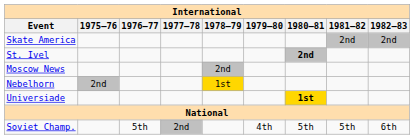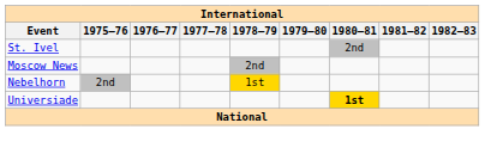 <table class="wikitable" style="text-align:center">
 <tr>
 <th style="background-color: #ffdead; " colspan=9 align=center><strong>International</strong></th>
 </tr>
 <tr>
 <th>Event</th>
 <th>1975–76</th>
 <th>1976–77</th>
 <th>1977–78</th>
 <th>1978–79</th>
 <th>1979–80</th>
 <th>1980–81</th>
 <th>1981–82</th>
 <th>1982–83</th>
 </tr>
 <tr>
-<td align=left><a href='#'>Skate America</a></td>
-<td></td>
+<td align=left><a href='#'>St. Ivel</a></td>
 <td></td>
 <td></td>
 <td></td>
 <td></td>
 <td></td>
 <td bgcolor=silver>2nd</td>
-<td bgcolor=silver>2nd</td>
-</tr>
-<tr>
-<td align=left><a href='#'>St. Ivel</a></td>
-<td></td>
-<td></td>
-<td></td>
-<td></td>
-<td></td>
-<td bgcolor=silver><strong>2nd</strong></td>
 <td></td>
 <td></td>
 </tr>
 <tr>
 <td align=left><a href='#'>Moscow News</a></td>
 <td></td>
 <td></td>
 <td></td>
 <td bgcolor=silver>2nd</td>
 <td></td>
 <td></td>
 <td></td>
 <td></td>
 </tr>
 <tr>
 <td align=left><a href='#'>Nebelhorn</a></td>
 <td bgcolor=silver>2nd</td>
 <td></td>
 <td></td>
 <td bgcolor=gold>1st</td>
 <td></td>
 <td></td>
 <td></td>
 <td></td>
 </tr>
 <tr>
 <td align=left><a href='#'>Universiade</a></td>
 <td></td>
 <td></td>
 <td></td>
 <td></td>
 <td></td>
 <td bgcolor=gold><strong>1st</strong></td>
 <td></td>
 <td></td>
 </tr>
 <tr>
 <th style="background-color: #ffdead; " colspan=9 align=center><strong>National</strong></th>
 </tr>
-<tr>
-<td align=left><a href='#'>Soviet Champ.</a></td>
-<td></td>
-<td>5th</td>
-<td bgcolor=silver>2nd</td>
-<td></td>
-<td>4th</td>
-<td>5th</td>
-<td>5th</td>
-<td>6th</td>
-</tr>
 </table>
